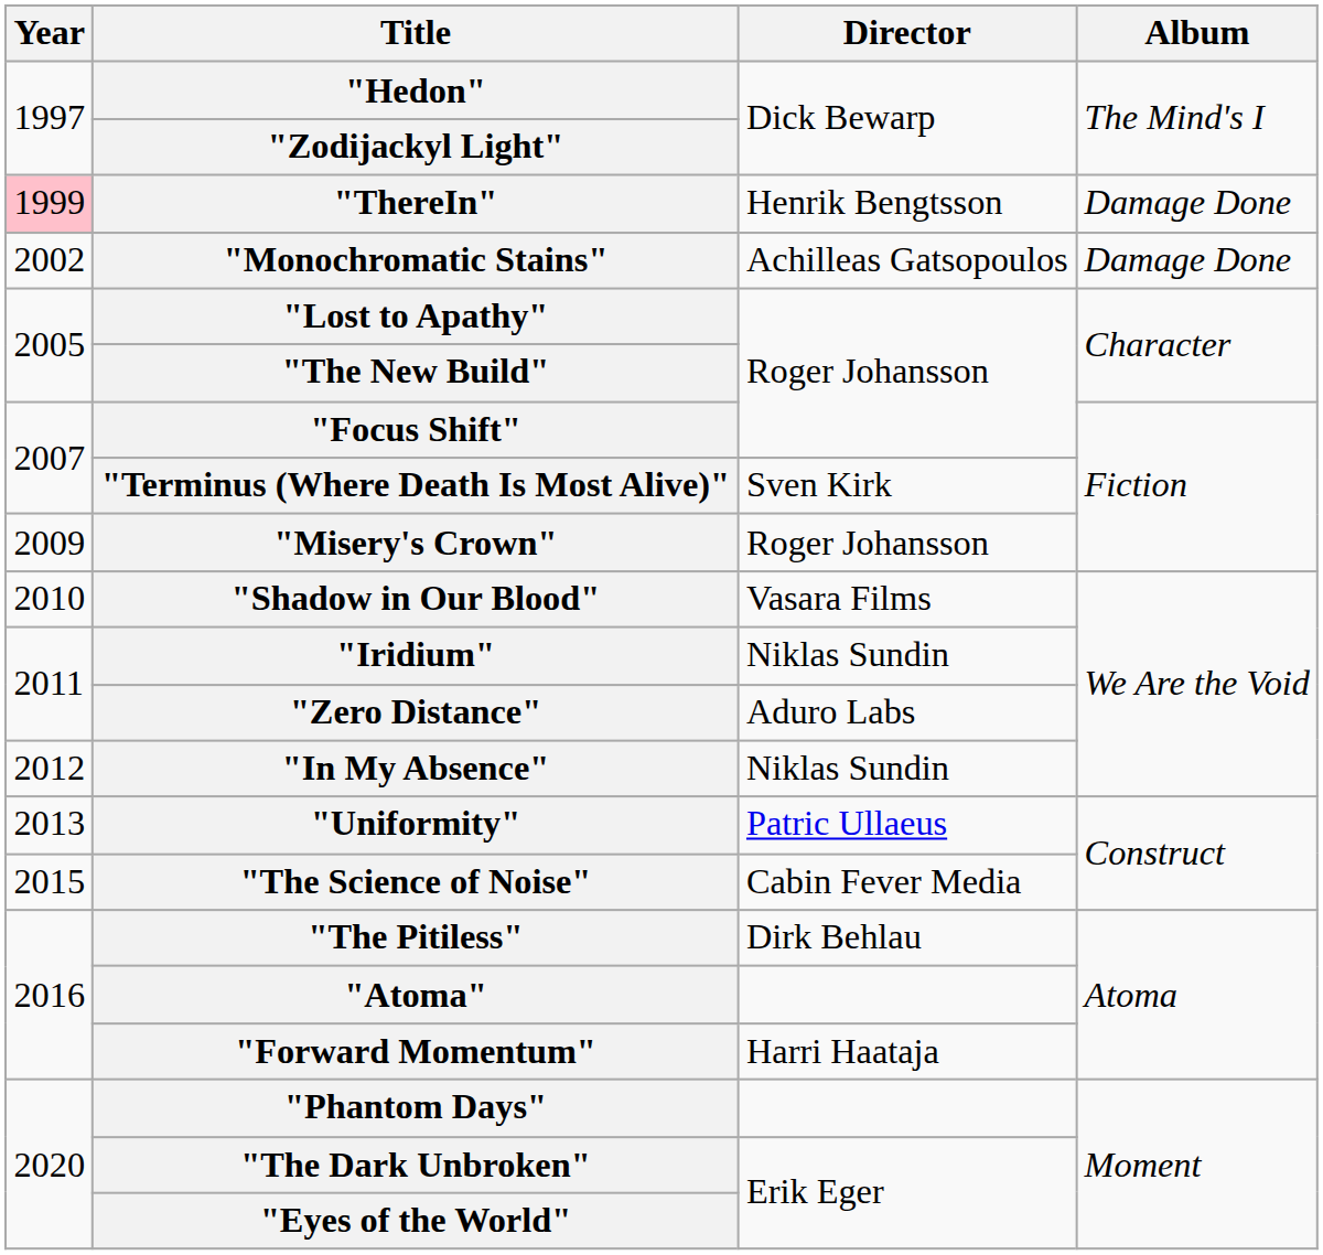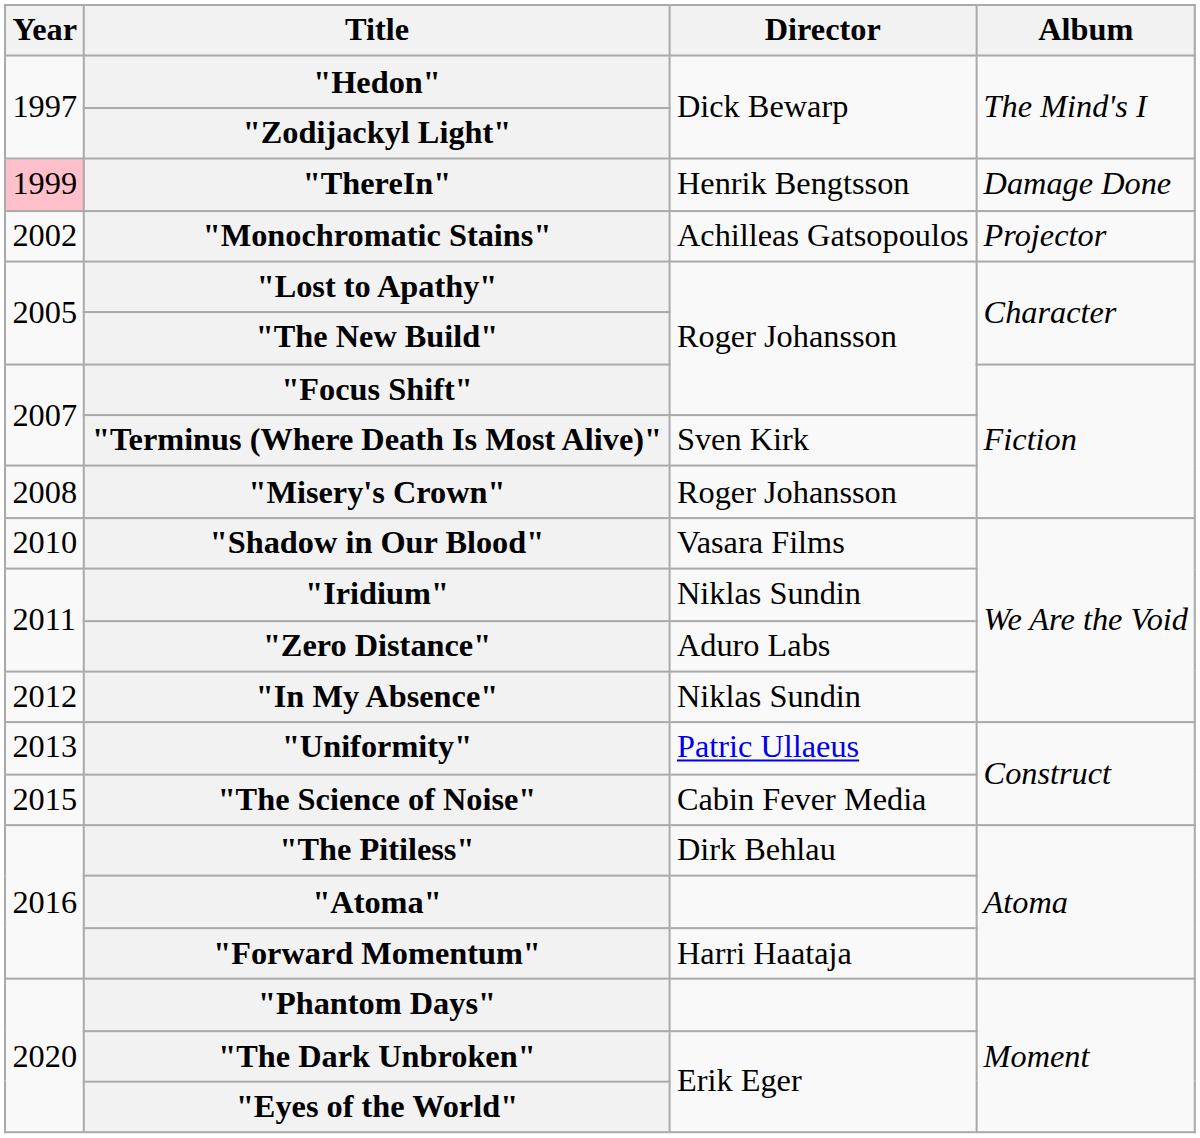 <table class="wikitable plainrowheaders">
 <tr>
 <th>Year</th>
 <th>Title</th>
 <th>Director</th>
 <th>Album</th>
 </tr>
 <tr>
 <td rowspan=2>1997</td>
 <th scope="row">"Hedon"</th>
 <td rowspan=2>Dick Bewarp</td>
 <td rowspan=2><em>The Mind's I</em></td>
 </tr>
 <tr>
 <th scope="row">"Zodijackyl Light"</th>
 </tr>
 <tr>
 <td style="background: pink;">1999</td>
 <th scope="row">"ThereIn"</th>
 <td>Henrik Bengtsson</td>
 <td><em>Damage Done</em></td>
 </tr>
 <tr>
 <td>2002</td>
 <th scope="row">"Monochromatic Stains"</th>
 <td>Achilleas Gatsopoulos</td>
-<td><em>Damage Done</em></td>
+<td><em>Projector</em></td>
 </tr>
 <tr>
 <td rowspan=2>2005</td>
 <th scope="row">"Lost to Apathy"</th>
 <td rowspan=3>Roger Johansson</td>
 <td rowspan=2><em>Character</em></td>
 </tr>
 <tr>
 <th scope="row">"The New Build"</th>
 </tr>
 <tr>
 <td rowspan=2>2007</td>
 <th scope="row">"Focus Shift"</th>
 <td rowspan=3><em>Fiction</em></td>
 </tr>
 <tr>
 <th scope="row">"Terminus (Where Death Is Most Alive)"</th>
 <td>Sven Kirk</td>
 </tr>
 <tr>
-<td>2009</td>
+<td>2008</td>
 <th scope="row">"Misery's Crown"</th>
 <td>Roger Johansson</td>
 </tr>
 <tr>
 <td>2010</td>
 <th scope="row">"Shadow in Our Blood"</th>
 <td>Vasara Films</td>
 <td rowspan=4><em>We Are the Void</em></td>
 </tr>
 <tr>
 <td rowspan="2">2011</td>
 <th scope="row">"Iridium"</th>
 <td>Niklas Sundin</td>
 </tr>
 <tr>
 <th scope="row">"Zero Distance"</th>
 <td>Aduro Labs</td>
 </tr>
 <tr>
 <td>2012</td>
 <th scope="row">"In My Absence"</th>
 <td>Niklas Sundin</td>
 </tr>
 <tr>
 <td>2013</td>
 <th scope="row">"Uniformity"</th>
 <td><a href='#'>Patric Ullaeus</a></td>
 <td rowspan=2><em>Construct</em></td>
 </tr>
 <tr>
 <td>2015</td>
 <th scope="row">"The Science of Noise"</th>
 <td>Cabin Fever Media</td>
 </tr>
 <tr>
 <td rowspan="3">2016</td>
 <th scope="row">"The Pitiless"</th>
 <td>Dirk Behlau</td>
 <td rowspan=3><em>Atoma</em></td>
 </tr>
 <tr>
 <th scope="row">"Atoma"</th>
 <td></td>
 </tr>
 <tr>
 <th scope="row">"Forward Momentum"</th>
 <td>Harri Haataja</td>
 </tr>
 <tr>
 <td rowspan="3">2020</td>
 <th scope="row">"Phantom Days"</th>
 <td></td>
 <td rowspan=3><em>Moment</em></td>
 </tr>
 <tr>
 <th scope="row">"The Dark Unbroken"</th>
 <td rowspan=2>Erik Eger</td>
 </tr>
 <tr>
 <th scope="row">"Eyes of the World"</th>
 </tr>
 </table>
